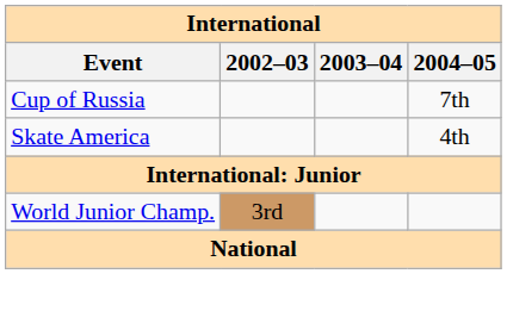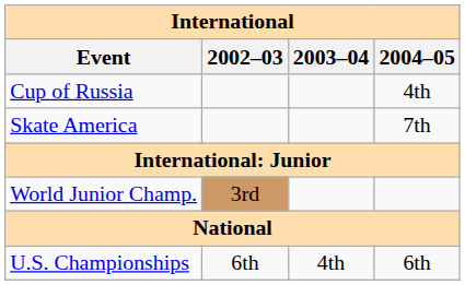 <table class="wikitable" style="text-align:center">
 <tr>
 <th style="background-color: #ffdead; " colspan=4 align=center>International</th>
 </tr>
 <tr>
 <th>Event</th>
 <th>2002–03</th>
 <th>2003–04</th>
 <th>2004–05</th>
 </tr>
 <tr>
 <td align=left> <a href='#'>Cup of Russia</a></td>
 <td></td>
 <td></td>
-<td>7th</td>
+<td>4th</td>
 </tr>
 <tr>
 <td align=left> <a href='#'>Skate America</a></td>
 <td></td>
 <td></td>
-<td>4th</td>
+<td>7th</td>
 </tr>
 <tr>
 <th style="background-color: #ffdead; " colspan=4 align=center>International: Junior</th>
 </tr>
 <tr>
 <td align=left><a href='#'>World Junior Champ.</a></td>
 <td bgcolor=cc9966>3rd</td>
 <td></td>
 <td></td>
 </tr>
 <tr>
 <th style="background-color: #ffdead; " colspan=4 align=center>National</th>
 </tr>
+<tr>
+<td align=left><a href='#'>U.S. Championships</a></td>
+<td>6th</td>
+<td>4th</td>
+<td>6th</td>
+</tr>
 </table>
